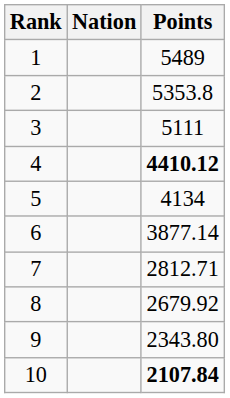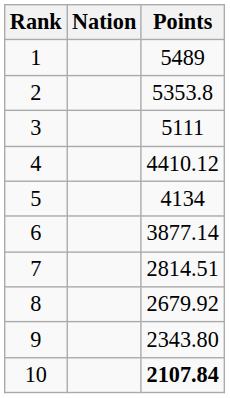 <table class="wikitable sortable">
 <tr>
 <th>Rank</th>
 <th>Nation</th>
 <th>Points</th>
 </tr>
 <tr>
 <td align=center>1</td>
 <td></td>
 <td align=center>5489</td>
 </tr>
 <tr>
 <td align=center>2</td>
 <td></td>
 <td align=center>5353.8</td>
 </tr>
 <tr>
 <td align=center>3</td>
 <td></td>
 <td align=center>5111</td>
 </tr>
 <tr>
 <td align=center>4</td>
 <td></td>
-<td align=center><strong>4410.12</strong></td>
+<td align=center>4410.12</td>
 </tr>
 <tr>
 <td align=center>5</td>
 <td></td>
 <td align=center>4134</td>
 </tr>
 <tr>
 <td align=center>6</td>
 <td></td>
 <td align=center>3877.14</td>
 </tr>
 <tr>
 <td align=center>7</td>
 <td></td>
-<td align=center>2812.71</td>
+<td align=center>2814.51</td>
 </tr>
 <tr>
 <td align=center>8</td>
 <td></td>
 <td align=center>2679.92</td>
 </tr>
 <tr>
 <td align=center>9</td>
 <td></td>
 <td align=center>2343.80</td>
 </tr>
 <tr>
 <td align=center>10</td>
 <td></td>
 <td align=center><strong>2107.84</strong></td>
 </tr>
 </table>
